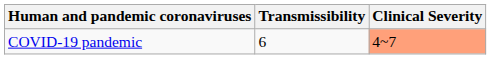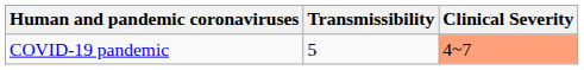 <table class="wikitable">
 <tr>
 <th>Human and pandemic coronaviruses</th>
 <th>Transmissibility</th>
 <th>Clinical Severity</th>
 </tr>
 <tr>
 <td><a href='#'>COVID-19 pandemic</a></td>
-<td>6</td>
+<td>5</td>
 <td style="background: lightsalmon;">4~7</td>
 </tr>
 </table>
